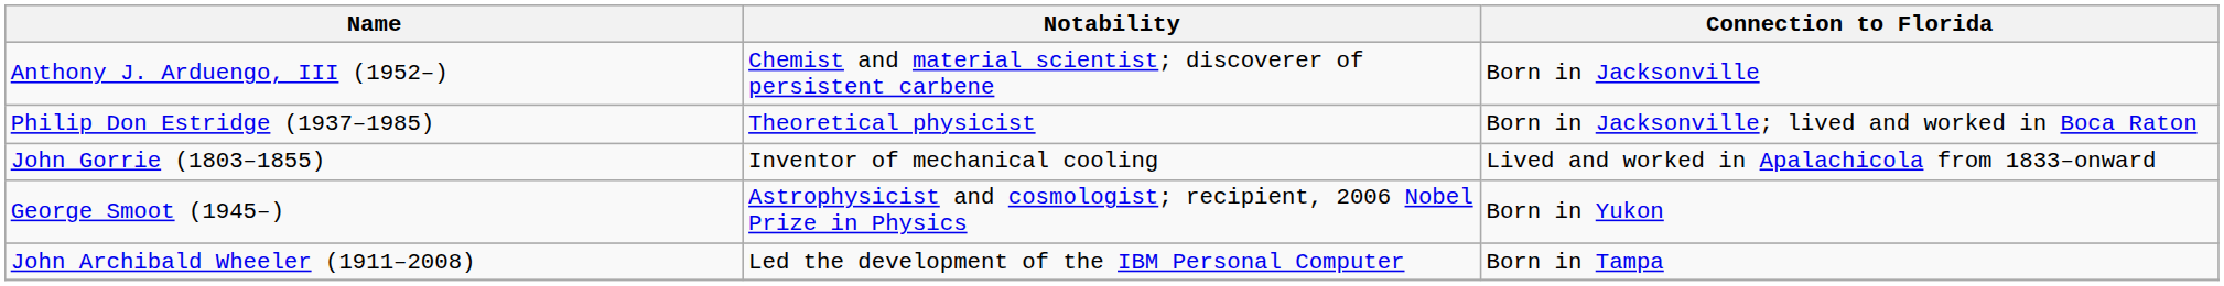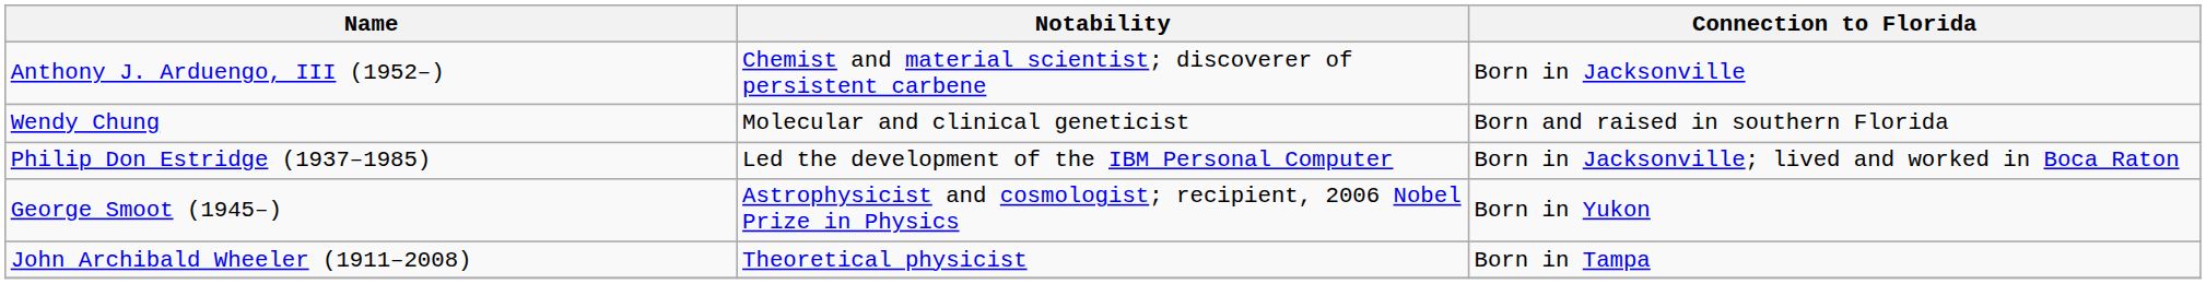 <table class="wikitable" style="width:100%;">
 <tr>
 <th width=33%>Name</th>
 <th width=33%>Notability</th>
 <th width=33%>Connection to Florida</th>
 </tr>
 <tr>
 <td><a href='#'>Anthony J. Arduengo, III</a> (1952–)</td>
 <td><a href='#'>Chemist</a> and <a href='#'>material scientist</a>; discoverer of <a href='#'>persistent carbene</a></td>
 <td>Born in <a href='#'>Jacksonville</a></td>
 </tr>
 <tr>
-<td><a href='#'>Philip Don Estridge</a> (1937–1985)</td>
-<td><a href='#'>Theoretical physicist</a></td>
-<td>Born in <a href='#'>Jacksonville</a>; lived and worked in <a href='#'>Boca Raton</a></td>
+<td><a href='#'>Wendy Chung</a></td>
+<td>Molecular and clinical geneticist</td>
+<td>Born and raised in southern Florida</td>
 </tr>
 <tr>
-<td><a href='#'>John Gorrie</a> (1803–1855)</td>
-<td>Inventor of mechanical cooling</td>
-<td>Lived and worked in <a href='#'>Apalachicola</a> from 1833–onward</td>
+<td><a href='#'>Philip Don Estridge</a> (1937–1985)</td>
+<td>Led the development of the <a href='#'>IBM Personal Computer</a></td>
+<td>Born in <a href='#'>Jacksonville</a>; lived and worked in <a href='#'>Boca Raton</a></td>
 </tr>
 <tr>
 <td><a href='#'>George Smoot</a> (1945–)</td>
 <td><a href='#'>Astrophysicist</a> and <a href='#'>cosmologist</a>; recipient, 2006 <a href='#'>Nobel Prize in Physics</a></td>
 <td>Born in <a href='#'>Yukon</a></td>
 </tr>
 <tr>
 <td><a href='#'>John Archibald Wheeler</a> (1911–2008)</td>
-<td>Led the development of the <a href='#'>IBM Personal Computer</a></td>
+<td><a href='#'>Theoretical physicist</a></td>
 <td>Born in <a href='#'>Tampa</a></td>
 </tr>
 <tr>
 </tr>
 </table>
